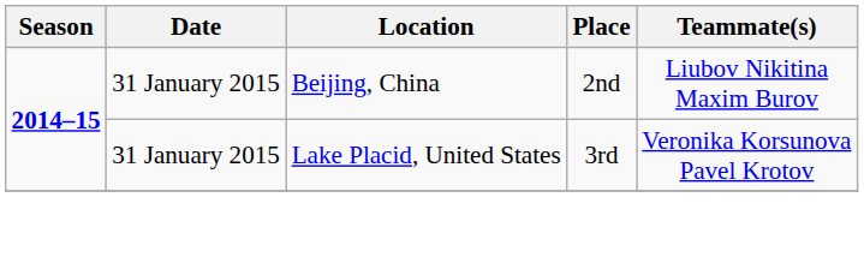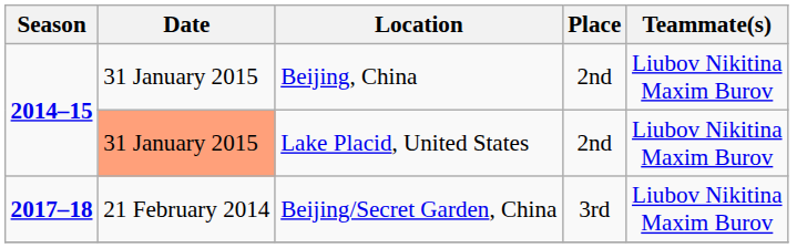 <table class="wikitable"  style="text-align:center; font-size:95%;">
 <tr>
 <th>Season</th>
 <th>Date</th>
 <th>Location</th>
 <th>Place</th>
 <th>Teammate(s)</th>
 </tr>
 <tr>
 <td rowspan=2 align=center><strong><a href='#'>2014–15</a></strong></td>
 <td align=left>31 January 2015</td>
 <td align=left> <a href='#'>Beijing</a>, China</td>
 <td>2nd</td>
 <td><a href='#'>Liubov Nikitina</a><br><a href='#'>Maxim Burov</a></td>
 </tr>
 <tr>
-<td align=left>31 January 2015</td>
+<td align=left style="background: lightsalmon;">31 January 2015</td>
 <td align=left> <a href='#'>Lake Placid</a>, United States</td>
+<td>2nd</td>
+<td><a href='#'>Liubov Nikitina</a><br><a href='#'>Maxim Burov</a></td>
+</tr>
+<tr>
+<td align=center><strong><a href='#'>2017–18</a></strong></td>
+<td align=left>21 February 2014</td>
+<td align=left> <a href='#'>Beijing/Secret Garden</a>, China</td>
 <td>3rd</td>
-<td><a href='#'>Veronika Korsunova</a><br><a href='#'>Pavel Krotov</a></td>
+<td><a href='#'>Liubov Nikitina</a><br><a href='#'>Maxim Burov</a></td>
 </tr>
 <tr>
 </tr>
 </table>
